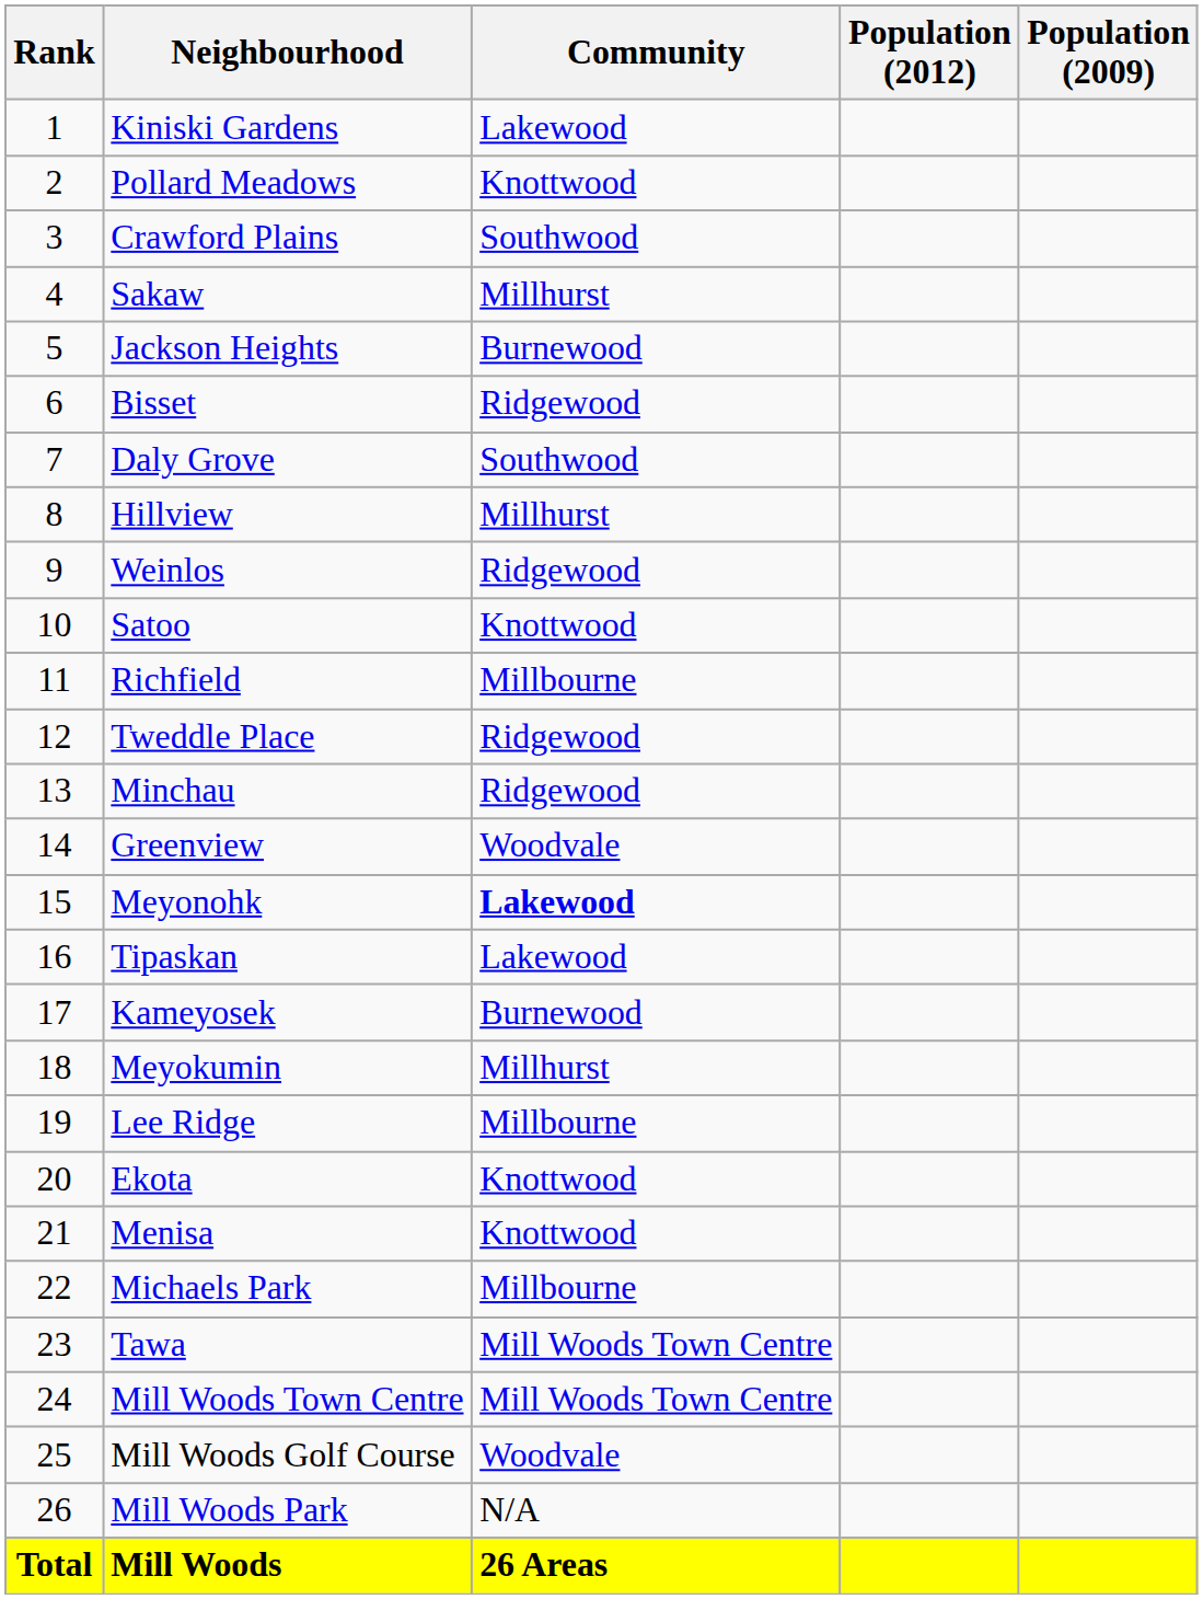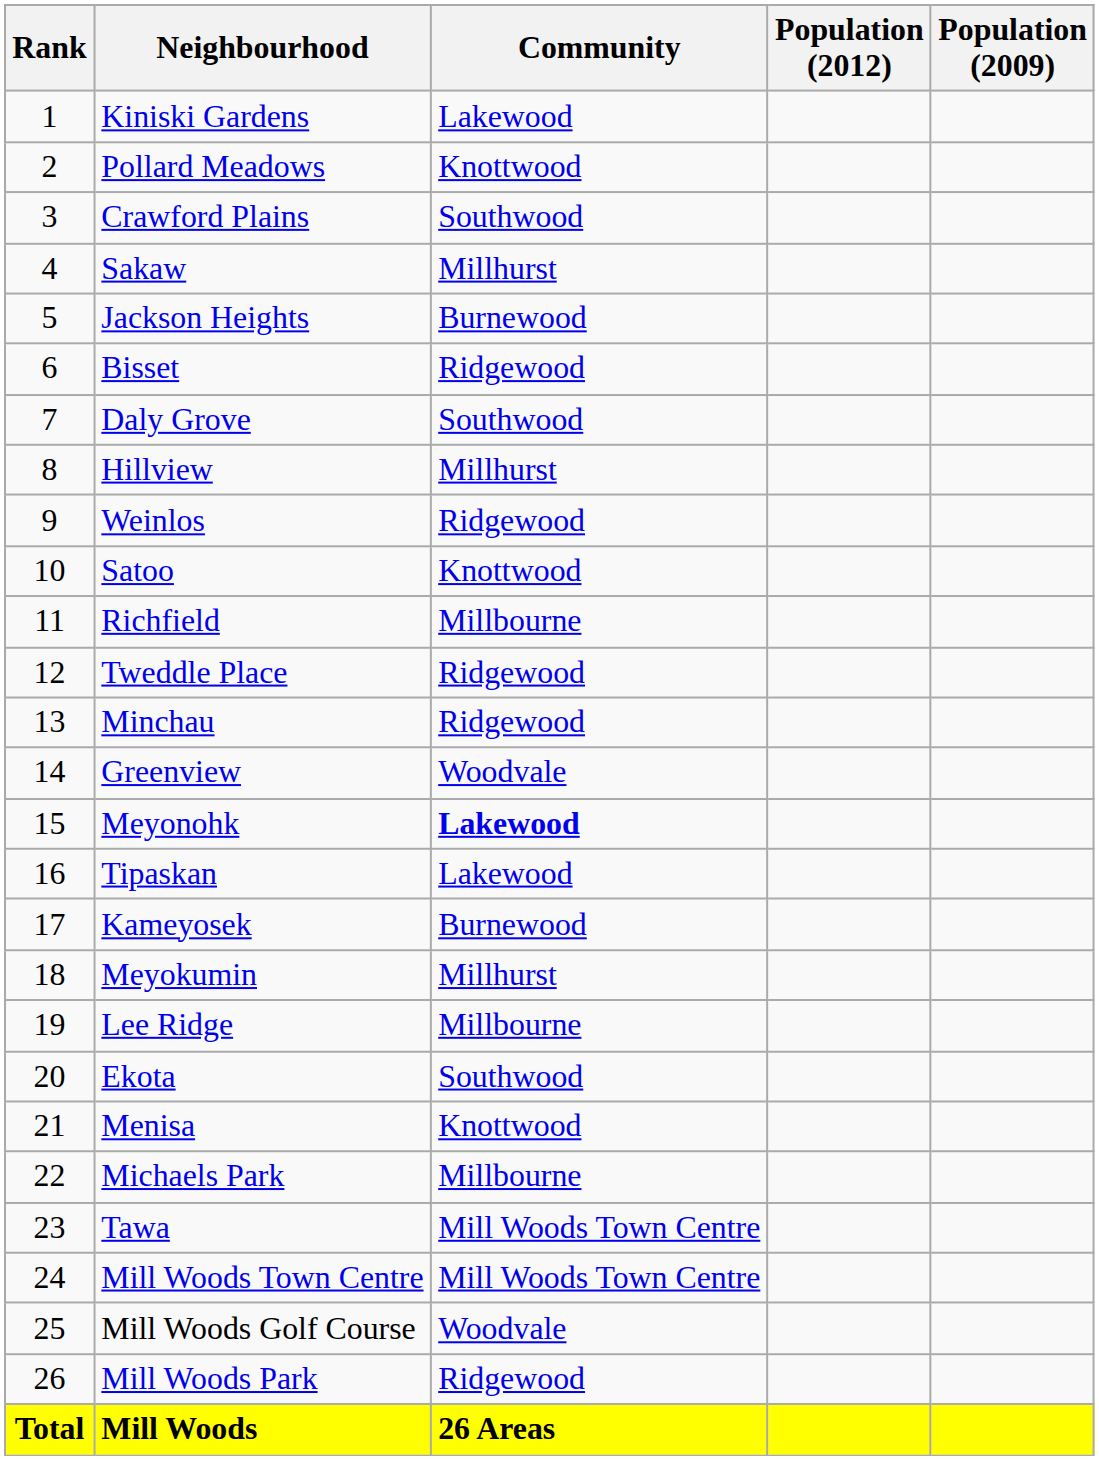 <table class="wikitable sortable">
 <tr>
 <th>Rank</th>
 <th>Neighbourhood</th>
 <th>Community</th>
 <th>Population<br>(2012)</th>
 <th>Population<br>(2009)</th>
 </tr>
 <tr>
 <td style="text-align:center;">1</td>
 <td><a href='#'>Kiniski Gardens</a></td>
 <td><a href='#'>Lakewood</a></td>
 <td align="right"></td>
 <td align="right"></td>
 </tr>
 <tr>
 <td style="text-align:center;">2</td>
 <td><a href='#'>Pollard Meadows</a></td>
 <td><a href='#'>Knottwood</a></td>
 <td align="right"></td>
 <td align="right"></td>
 </tr>
 <tr>
 <td style="text-align:center;">3</td>
 <td><a href='#'>Crawford Plains</a></td>
 <td><a href='#'>Southwood</a></td>
 <td align="right"></td>
 <td align="right"></td>
 </tr>
 <tr>
 <td style="text-align:center;">4</td>
 <td><a href='#'>Sakaw</a></td>
 <td><a href='#'>Millhurst</a></td>
 <td align="right"></td>
 <td align="right"></td>
 </tr>
 <tr>
 <td style="text-align:center;">5</td>
 <td><a href='#'>Jackson Heights</a></td>
 <td><a href='#'>Burnewood</a></td>
 <td align="right"></td>
 <td align="right"></td>
 </tr>
 <tr>
 <td style="text-align:center;">6</td>
 <td><a href='#'>Bisset</a></td>
 <td><a href='#'>Ridgewood</a></td>
 <td align="right"></td>
 <td align="right"></td>
 </tr>
 <tr>
 <td style="text-align:center;">7</td>
 <td><a href='#'>Daly Grove</a></td>
 <td><a href='#'>Southwood</a></td>
 <td align="right"></td>
 <td align="right"></td>
 </tr>
 <tr>
 <td style="text-align:center;">8</td>
 <td><a href='#'>Hillview</a></td>
 <td><a href='#'>Millhurst</a></td>
 <td align="right"></td>
 <td align="right"></td>
 </tr>
 <tr>
 <td style="text-align:center;">9</td>
 <td><a href='#'>Weinlos</a></td>
 <td><a href='#'>Ridgewood</a></td>
 <td align="right"></td>
 <td align="right"></td>
 </tr>
 <tr>
 <td style="text-align:center;">10</td>
 <td><a href='#'>Satoo</a></td>
 <td><a href='#'>Knottwood</a></td>
 <td align="right"></td>
 <td align="right"></td>
 </tr>
 <tr>
 <td style="text-align:center;">11</td>
 <td><a href='#'>Richfield</a></td>
 <td><a href='#'>Millbourne</a></td>
 <td align="right"></td>
 <td align="right"></td>
 </tr>
 <tr>
 <td style="text-align:center;">12</td>
 <td><a href='#'>Tweddle Place</a></td>
 <td><a href='#'>Ridgewood</a></td>
 <td align="right"></td>
 <td align="right"></td>
 </tr>
 <tr>
 <td style="text-align:center;">13</td>
 <td><a href='#'>Minchau</a></td>
 <td><a href='#'>Ridgewood</a></td>
 <td align="right"></td>
 <td align="right"></td>
 </tr>
 <tr>
 <td style="text-align:center;">14</td>
 <td><a href='#'>Greenview</a></td>
 <td><a href='#'>Woodvale</a></td>
 <td align="right"></td>
 <td align="right"></td>
 </tr>
 <tr>
 <td style="text-align:center;">15</td>
 <td><a href='#'>Meyonohk</a></td>
 <td><strong><a href='#'>Lakewood</a></strong></td>
 <td align="right"></td>
 <td align="right"></td>
 </tr>
 <tr>
 <td style="text-align:center;">16</td>
 <td><a href='#'>Tipaskan</a></td>
 <td><a href='#'>Lakewood</a></td>
 <td align="right"></td>
 <td align="right"></td>
 </tr>
 <tr>
 <td style="text-align:center;">17</td>
 <td><a href='#'>Kameyosek</a></td>
 <td><a href='#'>Burnewood</a></td>
 <td align="right"></td>
 <td align="right"></td>
 </tr>
 <tr>
 <td style="text-align:center;">18</td>
 <td><a href='#'>Meyokumin</a></td>
 <td><a href='#'>Millhurst</a></td>
 <td align="right"></td>
 <td align="right"></td>
 </tr>
 <tr>
 <td style="text-align:center;">19</td>
 <td><a href='#'>Lee Ridge</a></td>
 <td><a href='#'>Millbourne</a></td>
 <td align="right"></td>
 <td align="right"></td>
 </tr>
 <tr>
 <td style="text-align:center;">20</td>
 <td><a href='#'>Ekota</a></td>
-<td><a href='#'>Knottwood</a></td>
+<td><a href='#'>Southwood</a></td>
 <td align="right"></td>
 <td align="right"></td>
 </tr>
 <tr>
 <td style="text-align:center;">21</td>
 <td><a href='#'>Menisa</a></td>
 <td><a href='#'>Knottwood</a></td>
 <td align="right"></td>
 <td align="right"></td>
 </tr>
 <tr>
 <td style="text-align:center;">22</td>
 <td><a href='#'>Michaels Park</a></td>
 <td><a href='#'>Millbourne</a></td>
 <td align="right"></td>
 <td align="right"></td>
 </tr>
 <tr>
 <td style="text-align:center;">23</td>
 <td><a href='#'>Tawa</a></td>
 <td><a href='#'>Mill Woods Town Centre</a></td>
 <td align="right"></td>
 <td align="right"></td>
 </tr>
 <tr>
 <td style="text-align:center;">24</td>
 <td><a href='#'>Mill Woods Town Centre</a></td>
 <td><a href='#'>Mill Woods Town Centre</a></td>
 <td align="right"></td>
 <td align="right"></td>
 </tr>
 <tr>
 <td style="text-align:center;">25</td>
 <td>Mill Woods Golf Course</td>
 <td><a href='#'>Woodvale</a></td>
 <td align="right"></td>
 <td align="right"></td>
 </tr>
 <tr>
 <td style="text-align:center;">26</td>
 <td><a href='#'>Mill Woods Park</a></td>
-<td>N/A</td>
+<td><a href='#'>Ridgewood</a></td>
 <td align="right"></td>
 <td align="right"></td>
 </tr>
 <tr class="sortbottom" style="background:yellow;">
 <td style="text-align:center;"><strong>Total</strong></td>
 <td><strong>Mill Woods</strong></td>
 <td><strong>26 Areas</strong></td>
 <td align="right"><strong></strong></td>
 <td align="right"><strong></strong></td>
 </tr>
 </table>
